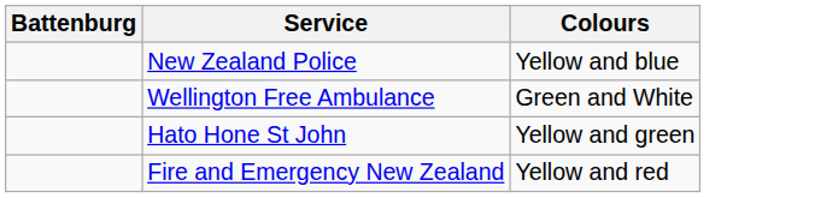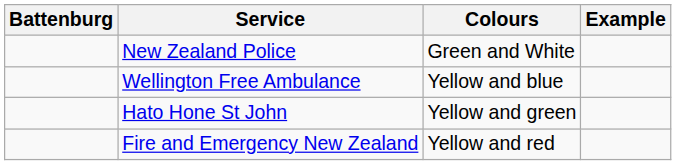 <table class="wikitable">
 <tr>
 <th>Battenburg</th>
 <th>Service</th>
 <th>Colours</th>
+<th>Example</th>
 </tr>
 <tr>
 <td></td>
 <td><a href='#'>New Zealand Police</a></td>
-<td>Yellow and blue</td>
+<td>Green and White</td>
+<td></td>
 </tr>
 <tr>
 <td></td>
 <td><a href='#'>Wellington Free Ambulance</a></td>
-<td>Green and White</td>
+<td>Yellow and blue</td>
+<td></td>
 </tr>
 <tr>
 <td></td>
 <td><a href='#'>Hato Hone St John</a></td>
 <td>Yellow and green</td>
+<td></td>
 </tr>
 <tr>
 <td></td>
 <td><a href='#'>Fire and Emergency New Zealand</a></td>
 <td>Yellow and red</td>
+<td></td>
 </tr>
 </table>
